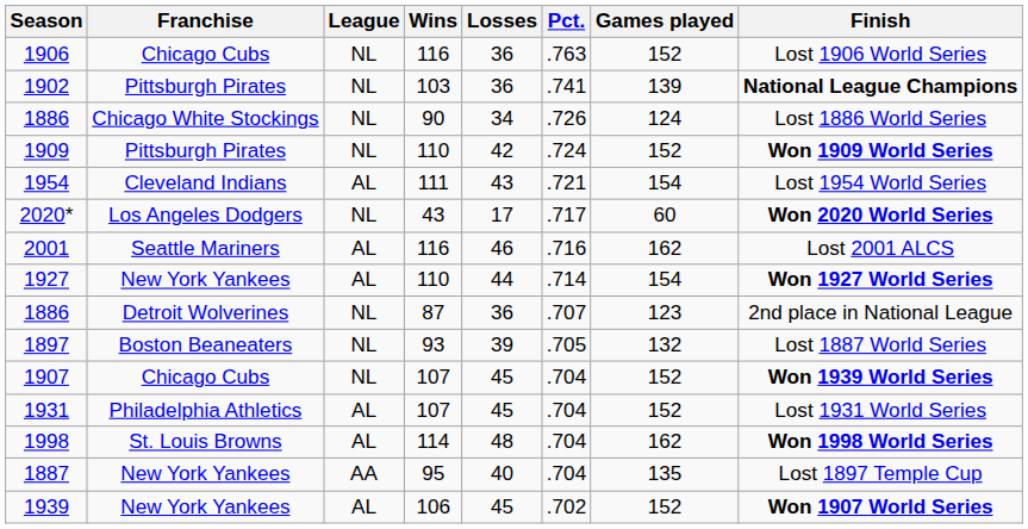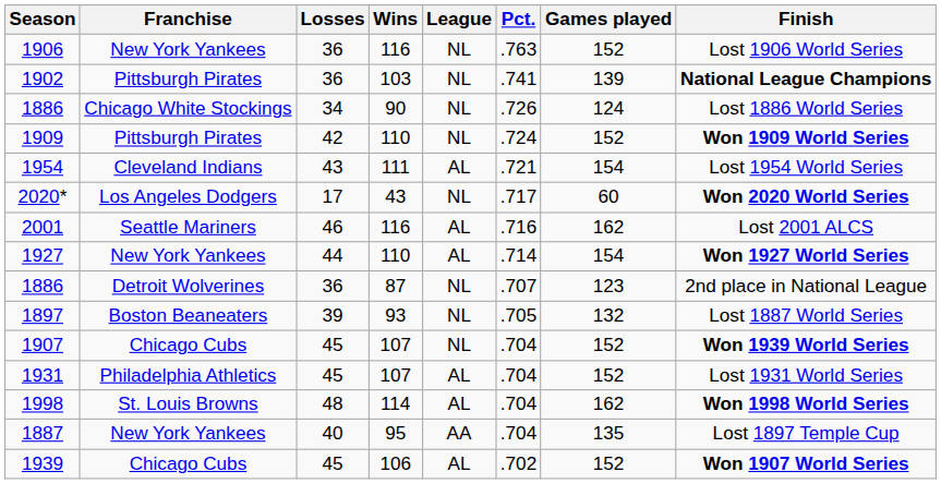 <table class="sortable wikitable" style="text-align:center">
 <tr>
 <th>Season</th>
 <th>Franchise</th>
+<th>Losses</th>
+<th>Wins</th>
 <th>League</th>
-<th>Wins</th>
-<th>Losses</th>
 <th><a href='#'>Pct.</a></th>
 <th>Games played</th>
 <th>Finish</th>
 </tr>
 <tr>
 <td><a href='#'>1906</a></td>
-<td><a href='#'>Chicago Cubs</a></td>
+<td><a href='#'>New York Yankees</a></td>
+<td>36</td>
+<td>116</td>
 <td>NL</td>
-<td>116</td>
-<td>36</td>
 <td>.763</td>
 <td>152</td>
 <td>Lost <a href='#'>1906 World Series</a></td>
 </tr>
 <tr>
 <td><a href='#'>1902</a></td>
 <td><a href='#'>Pittsburgh Pirates</a></td>
+<td>36</td>
+<td>103</td>
 <td>NL</td>
-<td>103</td>
-<td>36</td>
 <td>.741</td>
 <td>139</td>
 <td><strong>National League Champions</strong></td>
 </tr>
 <tr>
 <td><a href='#'>1886</a></td>
 <td><a href='#'>Chicago White Stockings</a></td>
+<td>34</td>
+<td>90</td>
 <td>NL</td>
-<td>90</td>
-<td>34</td>
 <td>.726</td>
 <td>124</td>
 <td>Lost <a href='#'>1886 World Series</a></td>
 </tr>
 <tr>
 <td><a href='#'>1909</a></td>
 <td><a href='#'>Pittsburgh Pirates</a></td>
+<td>42</td>
+<td>110</td>
 <td>NL</td>
-<td>110</td>
-<td>42</td>
 <td>.724</td>
 <td>152</td>
 <td><strong>Won <a href='#'>1909 World Series</a></strong></td>
 </tr>
 <tr>
 <td><a href='#'>1954</a></td>
 <td><a href='#'>Cleveland Indians</a></td>
+<td>43</td>
+<td>111</td>
 <td>AL</td>
-<td>111</td>
-<td>43</td>
 <td>.721</td>
 <td>154</td>
 <td>Lost <a href='#'>1954 World Series</a></td>
 </tr>
 <tr>
 <td><a href='#'>2020</a>*</td>
 <td><a href='#'>Los Angeles Dodgers</a></td>
+<td>17</td>
+<td>43</td>
 <td>NL</td>
-<td>43</td>
-<td>17</td>
 <td>.717</td>
 <td>60</td>
 <td><strong> Won  <a href='#'>2020 World Series</a></strong></td>
 </tr>
 <tr>
 <td><a href='#'>2001</a></td>
 <td><a href='#'>Seattle Mariners</a></td>
+<td>46</td>
+<td>116</td>
 <td>AL</td>
-<td>116</td>
-<td>46</td>
 <td>.716</td>
 <td>162</td>
 <td>Lost <a href='#'>2001 ALCS</a></td>
 </tr>
 <tr>
 <td><a href='#'>1927</a></td>
 <td><a href='#'>New York Yankees</a></td>
+<td>44</td>
+<td>110</td>
 <td>AL</td>
-<td>110</td>
-<td>44</td>
 <td>.714</td>
 <td>154</td>
 <td><strong>Won <a href='#'>1927 World Series</a></strong></td>
 </tr>
 <tr>
 <td><a href='#'>1886</a></td>
 <td><a href='#'>Detroit Wolverines</a></td>
+<td>36</td>
+<td>87</td>
 <td>NL</td>
-<td>87</td>
-<td>36</td>
 <td>.707</td>
 <td>123</td>
 <td>2nd place in National League</td>
 </tr>
 <tr>
 <td><a href='#'>1897</a></td>
 <td><a href='#'>Boston Beaneaters</a></td>
+<td>39</td>
+<td>93</td>
 <td>NL</td>
-<td>93</td>
-<td>39</td>
 <td>.705</td>
 <td>132</td>
 <td>Lost <a href='#'>1887 World Series</a></td>
 </tr>
 <tr>
 <td><a href='#'>1907</a></td>
 <td><a href='#'>Chicago Cubs</a></td>
+<td>45</td>
+<td>107</td>
 <td>NL</td>
-<td>107</td>
-<td>45</td>
 <td>.704</td>
 <td>152</td>
 <td><strong>Won <a href='#'>1939 World Series</a></strong></td>
 </tr>
 <tr>
 <td><a href='#'>1931</a></td>
 <td><a href='#'>Philadelphia Athletics</a></td>
+<td>45</td>
+<td>107</td>
 <td>AL</td>
-<td>107</td>
-<td>45</td>
 <td>.704</td>
 <td>152</td>
 <td>Lost <a href='#'>1931 World Series</a></td>
 </tr>
 <tr>
 <td><a href='#'>1998</a></td>
 <td><a href='#'>St. Louis Browns</a></td>
+<td>48</td>
+<td>114</td>
 <td>AL</td>
-<td>114</td>
-<td>48</td>
 <td>.704</td>
 <td>162</td>
 <td><strong>Won <a href='#'>1998 World Series</a></strong></td>
 </tr>
 <tr>
 <td><a href='#'>1887</a></td>
 <td><a href='#'>New York Yankees</a></td>
+<td>40</td>
+<td>95</td>
 <td>AA</td>
-<td>95</td>
-<td>40</td>
 <td>.704</td>
 <td>135</td>
 <td>Lost <a href='#'>1897 Temple Cup</a></td>
 </tr>
 <tr>
 <td><a href='#'>1939</a></td>
-<td><a href='#'>New York Yankees</a></td>
+<td><a href='#'>Chicago Cubs</a></td>
+<td>45</td>
+<td>106</td>
 <td>AL</td>
-<td>106</td>
-<td>45</td>
 <td>.702</td>
 <td>152</td>
 <td><strong>Won <a href='#'>1907 World Series</a></strong></td>
 </tr>
 </table>
